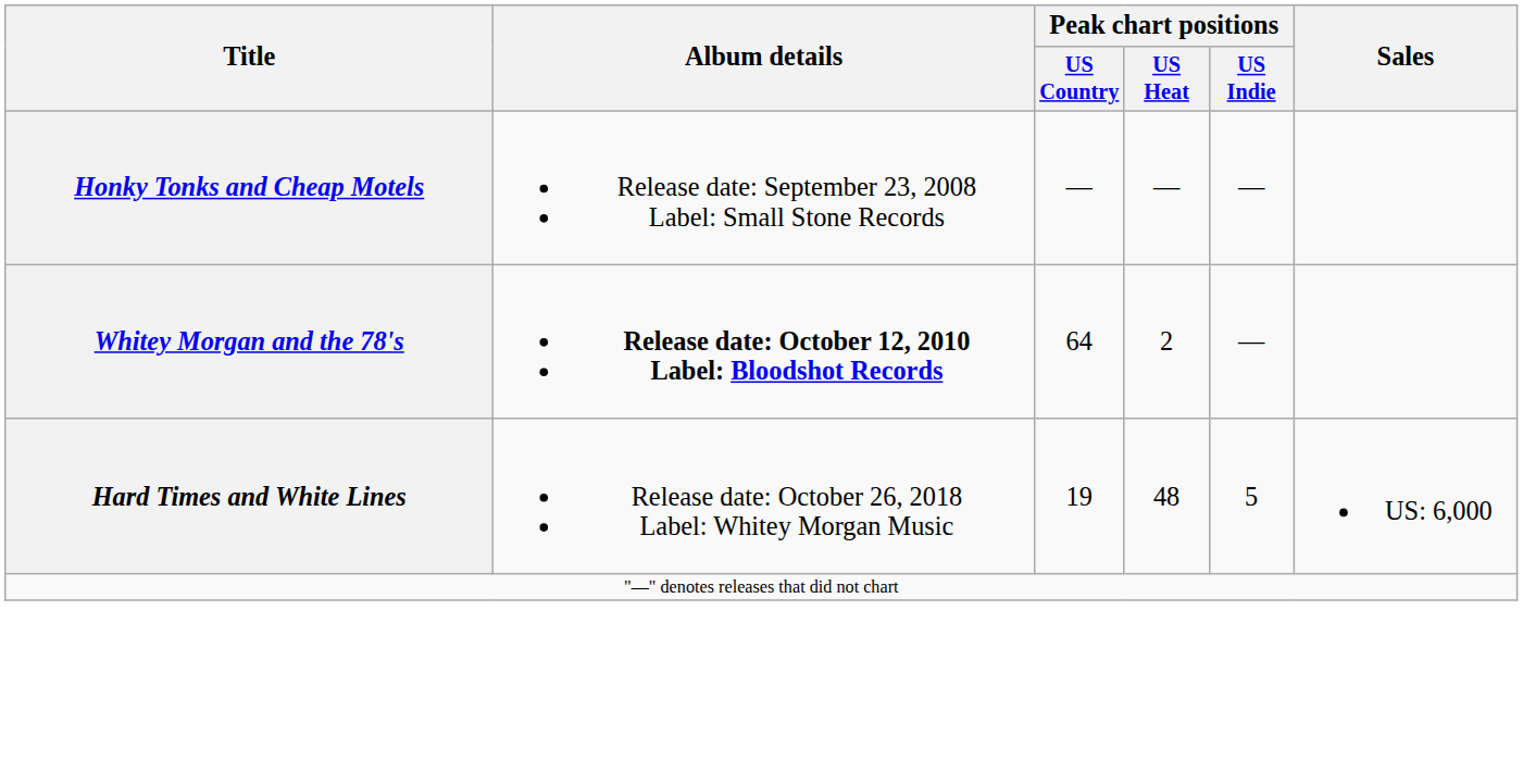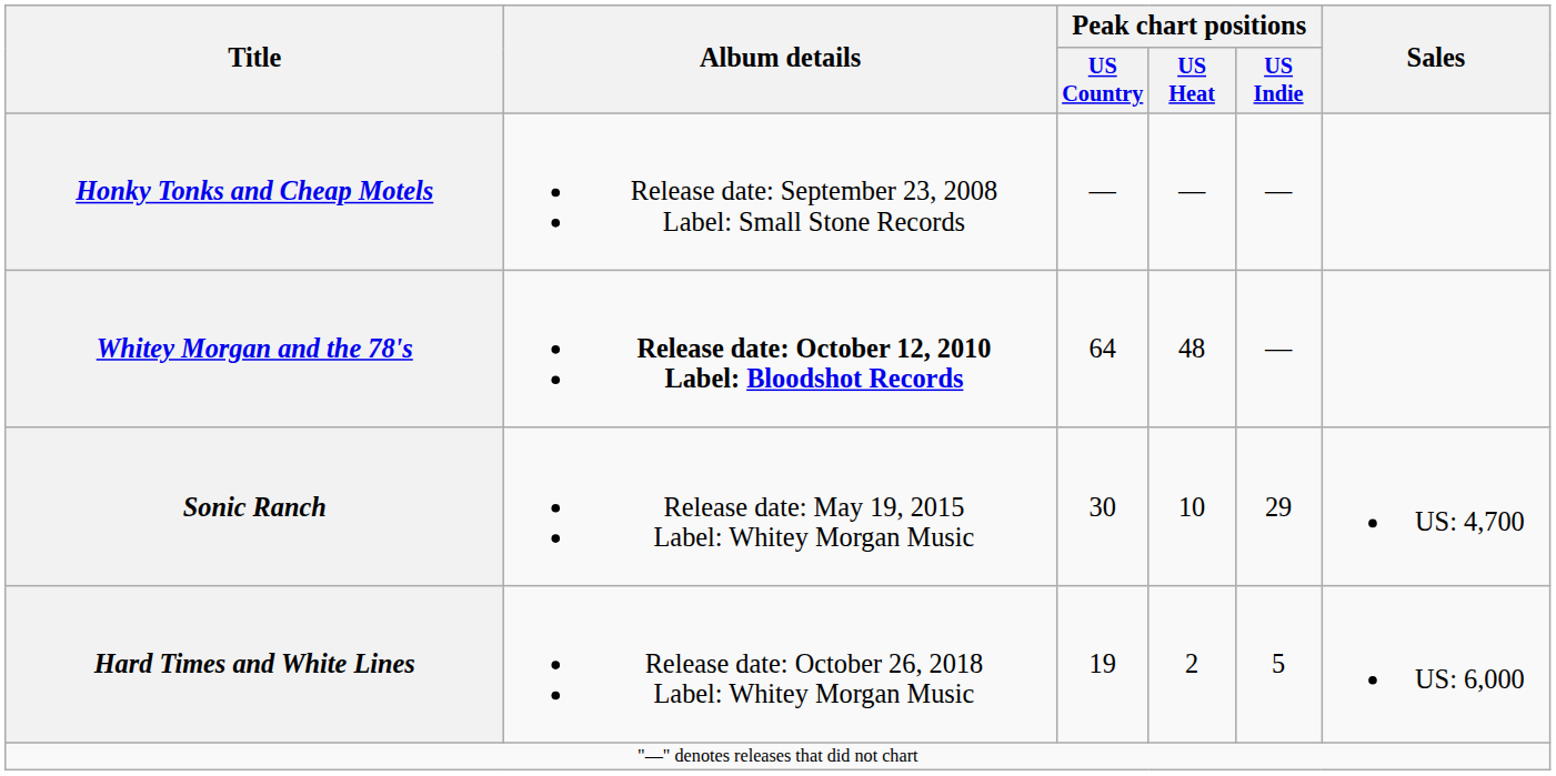 <table class="wikitable plainrowheaders" style="text-align:center;">
 <tr>
 <th rowspan="2" style="width:18em;">Title</th>
 <th rowspan="2" style="width:20em;">Album details</th>
 <th colspan="3">Peak chart positions</th>
 <th rowspan="2" style="width:8em;">Sales</th>
 </tr>
 <tr style="font-size:smaller;">
 <th style="width:45px;"><a href='#'>US Country</a><br></th>
 <th style="width:45px;"><a href='#'>US Heat</a><br></th>
 <th style="width:45px;"><a href='#'>US Indie</a><br></th>
 </tr>
 <tr>
 <th scope="row"><em><a href='#'>Honky Tonks and Cheap Motels</a></em></th>
 <td><br><ul><li>Release date: September 23, 2008</li><li>Label: Small Stone Records</li></ul></td>
 <td>—</td>
 <td>—</td>
 <td>—</td>
 <td></td>
 </tr>
 <tr>
 <th scope="row"><em><a href='#'>Whitey Morgan and the 78's</a></em></th>
 <td><strong><br><ul><li>Release date: October 12, 2010</li><li>Label: <a href='#'>Bloodshot Records</a></li></ul></strong></td>
 <td>64</td>
-<td>2</td>
+<td>48</td>
 <td>—</td>
 <td></td>
+</tr>
+<tr>
+<th scope="row"><em>Sonic Ranch</em></th>
+<td><br><ul><li>Release date: May 19, 2015</li><li>Label: Whitey Morgan Music</li></ul></td>
+<td>30</td>
+<td>10</td>
+<td>29</td>
+<td><br><ul><li>US: 4,700</li></ul></td>
 </tr>
 <tr>
 <th scope="row"><em>Hard Times and White Lines</em></th>
 <td><br><ul><li>Release date: October 26, 2018</li><li>Label: Whitey Morgan Music</li></ul></td>
 <td>19</td>
-<td>48</td>
+<td>2</td>
 <td>5</td>
 <td><br><ul><li>US: 6,000</li></ul></td>
 </tr>
 <tr>
 <td colspan="6" style="font-size:8pt">"—" denotes releases that did not chart</td>
 </tr>
 </table>
